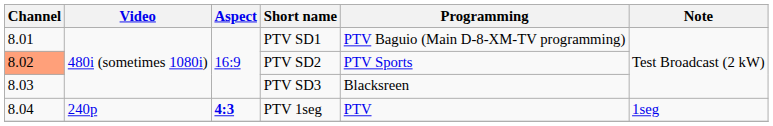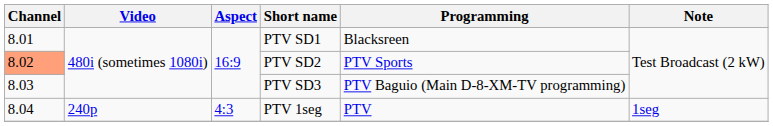 <table class="wikitable">
 <tr ABS>
 <th>Channel</th>
 <th><a href='#'>Video</a></th>
 <th><a href='#'>Aspect</a></th>
 <th>Short name</th>
 <th>Programming</th>
 <th>Note</th>
 </tr>
 <tr>
 <td>8.01</td>
 <td rowspan="3"><a href='#'>480i</a> (sometimes <a href='#'>1080i</a>)</td>
 <td rowspan="3"><a href='#'>16:9</a></td>
 <td>PTV SD1</td>
-<td><a href='#'>PTV</a> Baguio (Main D-8-XM-TV programming)</td>
+<td>Blacksreen</td>
 <td rowspan= "3">Test Broadcast (2 kW)</td>
 </tr>
 <tr>
 <td style="background: lightsalmon;">8.02</td>
 <td>PTV SD2</td>
 <td><a href='#'>PTV Sports</a></td>
 </tr>
 <tr>
 <td>8.03</td>
 <td>PTV SD3</td>
-<td>Blacksreen</td>
+<td><a href='#'>PTV</a> Baguio (Main D-8-XM-TV programming)</td>
 </tr>
 <tr>
 <td>8.04</td>
 <td><a href='#'>240p</a></td>
-<td><strong><a href='#'>4:3</a></strong></td>
+<td><a href='#'>4:3</a></td>
 <td>PTV 1seg</td>
 <td><a href='#'>PTV</a></td>
 <td><a href='#'>1seg</a></td>
 </tr>
 <tr>
 </tr>
 </table>
